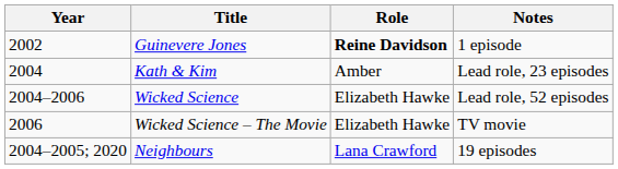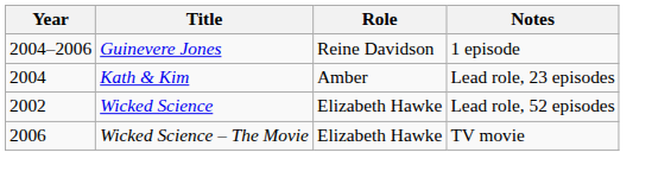 <table class=wikitable>
 <tr>
 <th>Year</th>
 <th>Title</th>
 <th>Role</th>
 <th>Notes</th>
 </tr>
 <tr>
-<td>2002</td>
+<td>2004–2006</td>
 <td><em><a href='#'>Guinevere Jones</a></em></td>
-<td><strong>Reine Davidson</strong></td>
+<td>Reine Davidson</td>
 <td>1 episode</td>
 </tr>
 <tr>
 <td>2004</td>
 <td><em><a href='#'>Kath & Kim</a></em></td>
 <td>Amber</td>
 <td>Lead role, 23 episodes</td>
 </tr>
 <tr>
-<td>2004–2006</td>
+<td>2002</td>
 <td><em><a href='#'>Wicked Science</a></em></td>
 <td>Elizabeth Hawke</td>
 <td>Lead role, 52 episodes</td>
 </tr>
 <tr>
 <td>2006</td>
 <td><em>Wicked Science – The Movie</em></td>
 <td>Elizabeth Hawke</td>
 <td>TV movie</td>
 </tr>
-<tr>
-<td>2004–2005; 2020</td>
-<td><em><a href='#'>Neighbours</a></em></td>
-<td><a href='#'>Lana Crawford</a></td>
-<td>19 episodes</td>
-</tr>
 </table>
